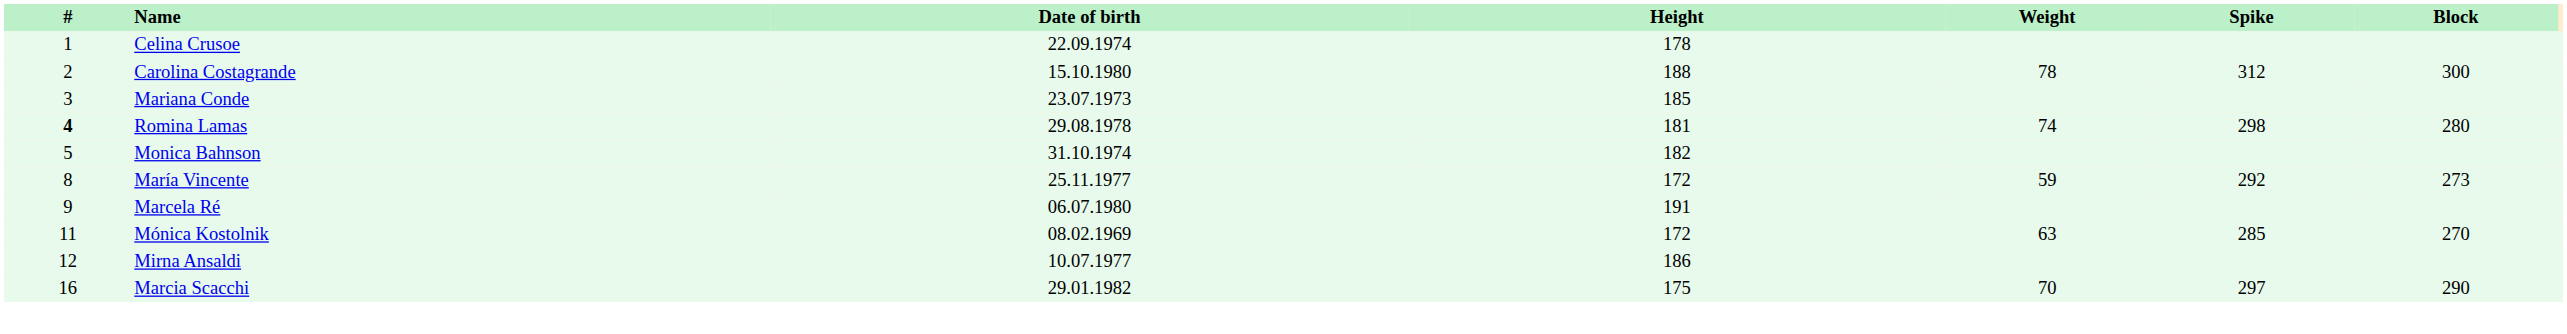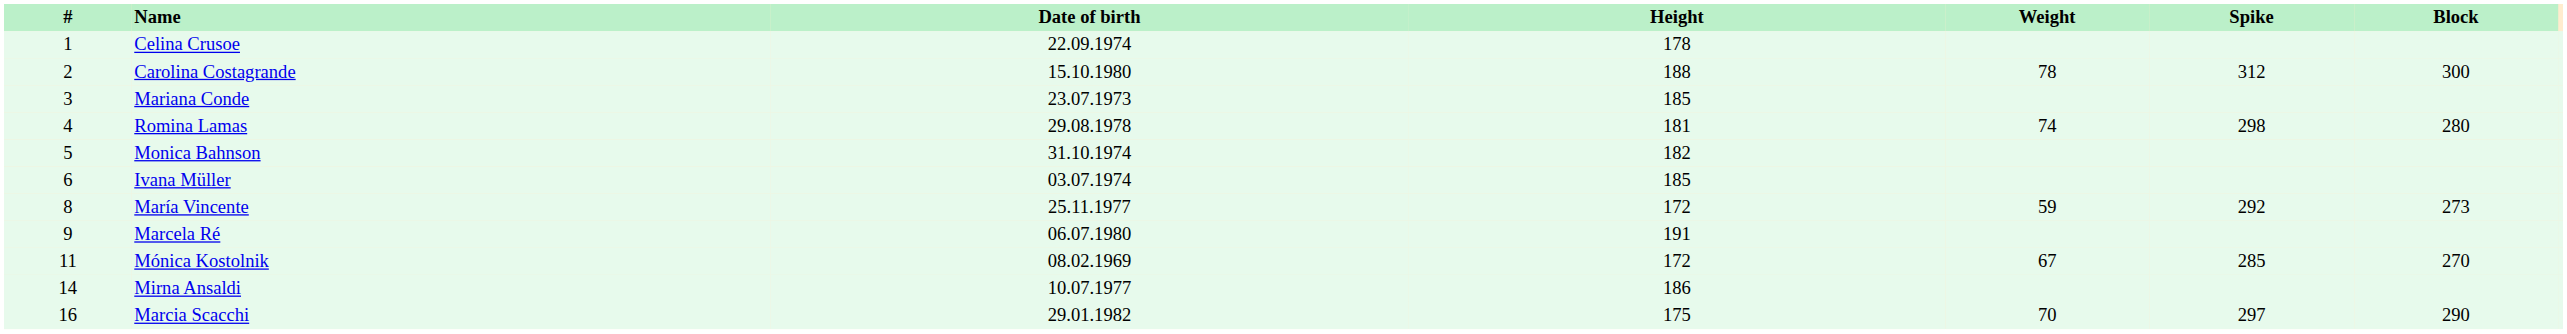 <table border=0 cellpadding=2 cellspacing=0  |- bgcolor=#FFECCE style="text-align:center; font-size:90%;" width=100%>
 <tr bgcolor=#BBF0C9>
 <th width=5%>#</th>
 <th width=25% align=left>Name</th>
 <th width=25%>Date of birth</th>
 <th width=21%>Height</th>
 <th width=8%>Weight</th>
 <th width=8%>Spike</th>
 <th width=8%>Block</th>
 </tr>
 <tr bgcolor=#E7FAEC>
 <td>1</td>
 <td align=left><a href='#'>Celina Crusoe</a></td>
 <td>22.09.1974</td>
 <td>178</td>
 <td></td>
 <td></td>
 <td></td>
 <td></td>
 </tr>
 <tr bgcolor=#E7FAEC>
 <td>2</td>
 <td align=left><a href='#'>Carolina Costagrande</a></td>
 <td>15.10.1980</td>
 <td>188</td>
 <td>78</td>
 <td>312</td>
 <td>300</td>
 <td></td>
 </tr>
 <tr bgcolor=#E7FAEC>
 <td>3</td>
 <td align=left><a href='#'>Mariana Conde</a></td>
 <td>23.07.1973</td>
 <td>185</td>
 <td></td>
 <td></td>
 <td></td>
 <td></td>
 </tr>
 <tr bgcolor=#E7FAEC>
-<td><strong>4</strong></td>
+<td>4</td>
 <td align=left><a href='#'>Romina Lamas</a></td>
 <td>29.08.1978</td>
 <td>181</td>
 <td>74</td>
 <td>298</td>
 <td>280</td>
 <td></td>
 </tr>
 <tr bgcolor=#E7FAEC>
 <td>5</td>
 <td align=left><a href='#'>Monica Bahnson</a></td>
 <td>31.10.1974</td>
 <td>182</td>
+<td></td>
+<td></td>
+<td></td>
+<td></td>
+</tr>
+<tr bgcolor=#E7FAEC>
+<td>6</td>
+<td align=left><a href='#'>Ivana Müller</a></td>
+<td>03.07.1974</td>
+<td>185</td>
 <td></td>
 <td></td>
 <td></td>
 <td></td>
 </tr>
 <tr bgcolor=#E7FAEC>
 <td>8</td>
 <td align=left><a href='#'>María Vincente</a></td>
 <td>25.11.1977</td>
 <td>172</td>
 <td>59</td>
 <td>292</td>
 <td>273</td>
 <td></td>
 </tr>
 <tr bgcolor=#E7FAEC>
 <td>9</td>
 <td align=left><a href='#'>Marcela Ré</a></td>
 <td>06.07.1980</td>
 <td>191</td>
 <td></td>
 <td></td>
 <td></td>
 <td></td>
 </tr>
 <tr bgcolor=#E7FAEC>
 <td>11</td>
 <td align=left><a href='#'>Mónica Kostolnik</a></td>
 <td>08.02.1969</td>
 <td>172</td>
-<td>63</td>
+<td>67</td>
 <td>285</td>
 <td>270</td>
 <td></td>
 </tr>
 <tr bgcolor=#E7FAEC>
-<td>12</td>
+<td>14</td>
 <td align=left><a href='#'>Mirna Ansaldi</a></td>
 <td>10.07.1977</td>
 <td>186</td>
 <td></td>
 <td></td>
 <td></td>
 <td></td>
 </tr>
 <tr bgcolor=#E7FAEC>
 <td>16</td>
 <td align=left><a href='#'>Marcia Scacchi</a></td>
 <td>29.01.1982</td>
 <td>175</td>
 <td>70</td>
 <td>297</td>
 <td>290</td>
 <td></td>
 </tr>
 </table>
